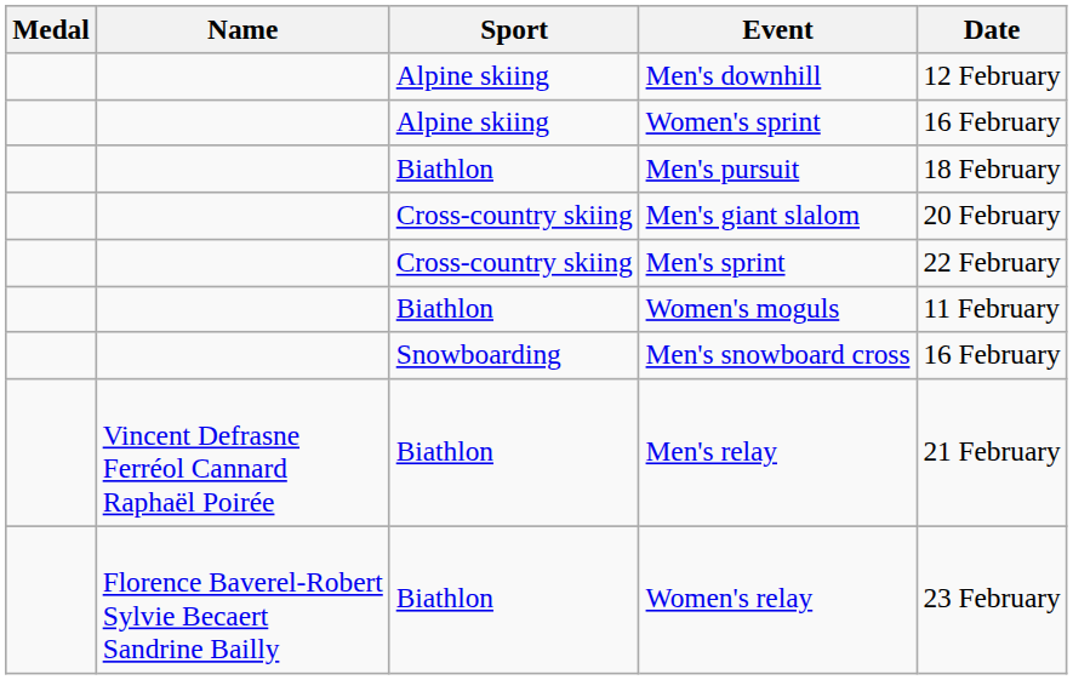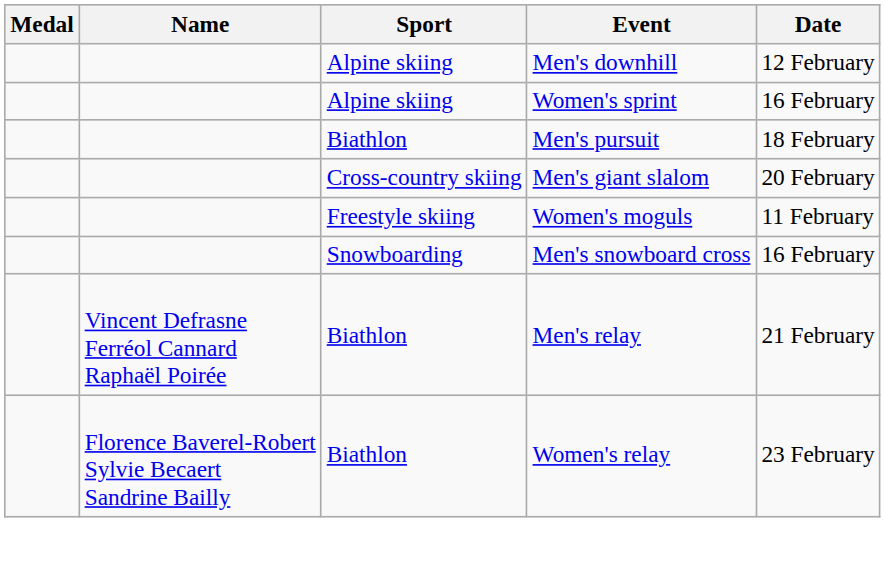 <table class="wikitable sortable" style="font-size:90%">
 <tr>
 <th>Medal</th>
 <th>Name</th>
 <th>Sport</th>
 <th>Event</th>
 <th>Date</th>
 </tr>
 <tr>
 <td></td>
 <td></td>
 <td><a href='#'>Alpine skiing</a></td>
 <td><a href='#'>Men's downhill</a></td>
 <td>12 February</td>
 </tr>
 <tr>
 <td></td>
 <td></td>
 <td><a href='#'>Alpine skiing</a></td>
 <td><a href='#'>Women's sprint</a></td>
 <td>16 February</td>
 </tr>
 <tr>
 <td></td>
 <td></td>
 <td><a href='#'>Biathlon</a></td>
 <td><a href='#'>Men's pursuit</a></td>
 <td>18 February</td>
 </tr>
 <tr>
 <td></td>
 <td></td>
 <td><a href='#'>Cross-country skiing</a></td>
 <td><a href='#'>Men's giant slalom</a></td>
 <td>20 February</td>
 </tr>
 <tr>
 <td></td>
 <td></td>
-<td><a href='#'>Cross-country skiing</a></td>
-<td><a href='#'>Men's sprint</a></td>
-<td>22 February</td>
-</tr>
-<tr>
-<td></td>
-<td></td>
-<td><a href='#'>Biathlon</a></td>
+<td><a href='#'>Freestyle skiing</a></td>
 <td><a href='#'>Women's moguls</a></td>
 <td>11 February</td>
 </tr>
 <tr>
 <td></td>
 <td></td>
 <td><a href='#'>Snowboarding</a></td>
 <td><a href='#'>Men's snowboard cross</a></td>
 <td>16 February</td>
 </tr>
 <tr>
 <td></td>
 <td> <br> <a href='#'>Vincent Defrasne</a><br><a href='#'>Ferréol Cannard</a> <br><a href='#'>Raphaël Poirée</a></td>
 <td><a href='#'>Biathlon</a></td>
 <td><a href='#'>Men's relay</a></td>
 <td>21 February</td>
 </tr>
 <tr>
 <td></td>
 <td> <br> <a href='#'>Florence Baverel-Robert</a><br><a href='#'>Sylvie Becaert</a> <br><a href='#'>Sandrine Bailly</a></td>
 <td><a href='#'>Biathlon</a></td>
 <td><a href='#'>Women's relay</a></td>
 <td>23 February</td>
 </tr>
 </table>
